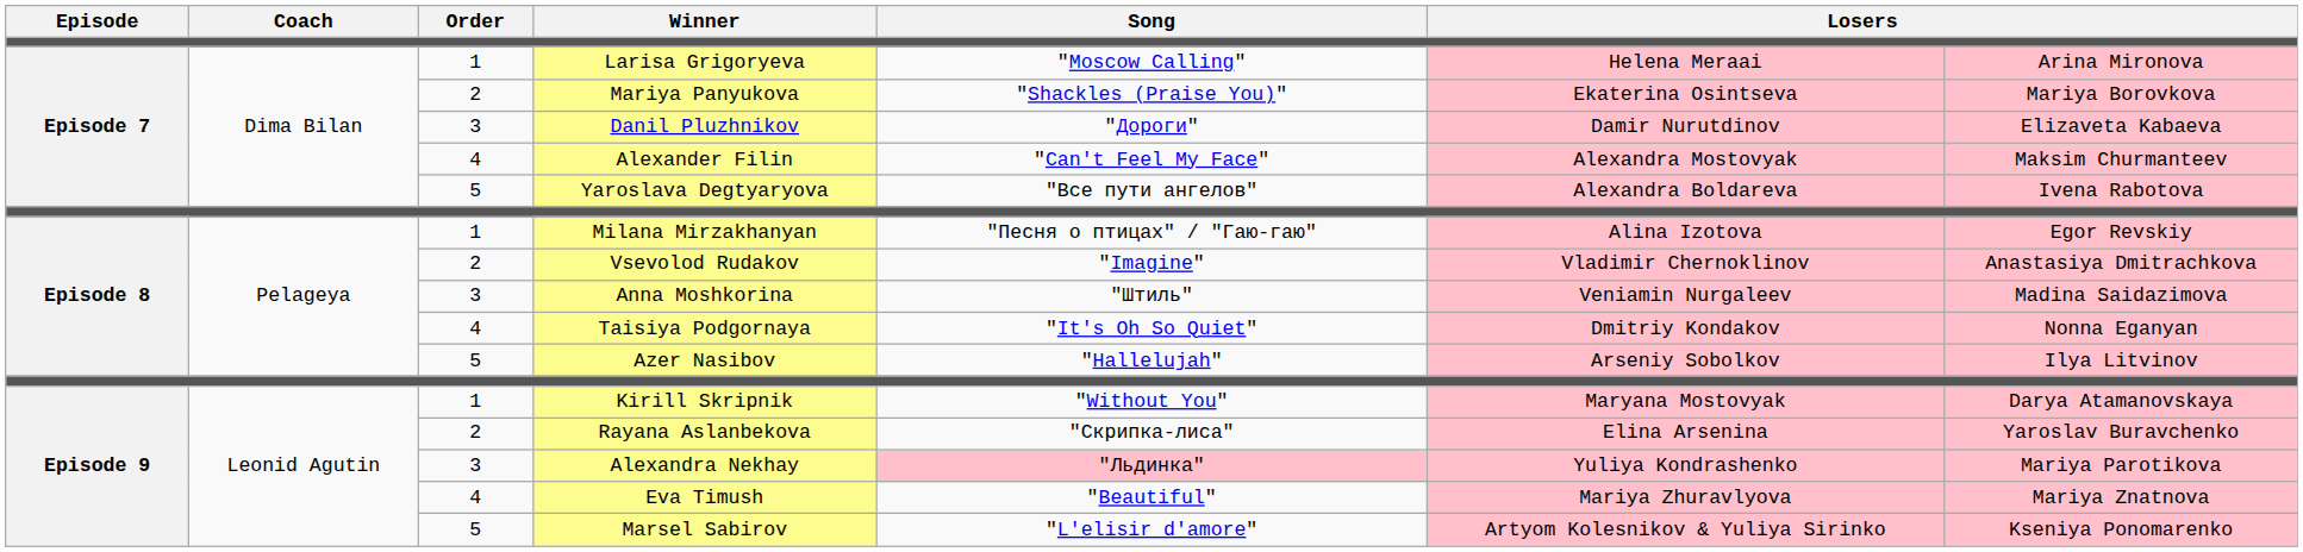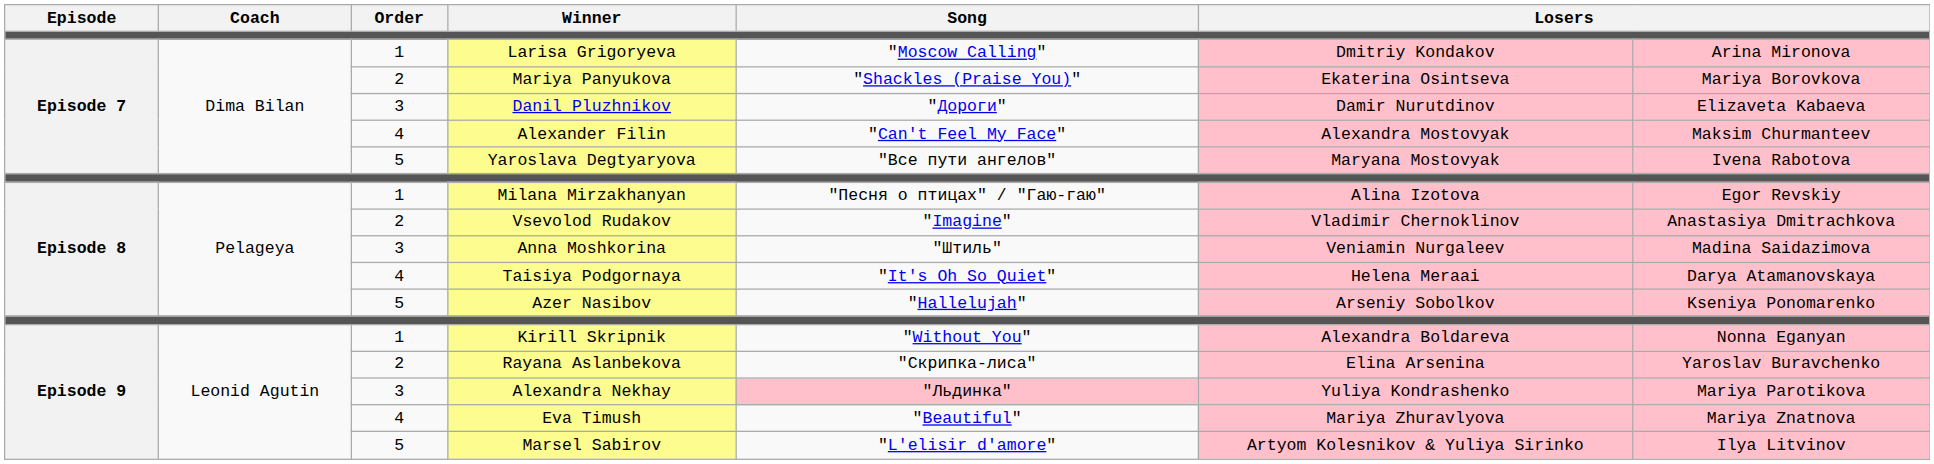 <table class="wikitable" style="text-align: center; width:120%;">
 <tr>
 <th style="width:08%;">Episode</th>
 <th style="width:10%;">Coach</th>
 <th style="width:05%;">Order</th>
 <th style="width:15%;">Winner</th>
 <th style="width:24%;">Song</th>
 <th colspan=2 style="width:29%:">Losers</th>
 </tr>
 <tr>
 <td colspan=7 style="background:#555;"></td>
 </tr>
 <tr>
 <th rowspan=5>Episode 7 <br> </th>
 <td rowspan=5>Dima Bilan</td>
 <td>1</td>
 <td style="background:#fdfc8f;">Larisa Grigoryeva</td>
 <td>"<a href='#'>Moscow Calling</a>"</td>
-<td style="background:pink;">Helena Meraai</td>
+<td style="background:pink;">Dmitriy Kondakov</td>
 <td style="background:pink;">Arina Mironova</td>
 </tr>
 <tr>
 <td>2</td>
 <td style="background:#fdfc8f;">Mariya Panyukova</td>
 <td>"<a href='#'>Shackles (Praise You)</a>"</td>
 <td style="background:pink;">Ekaterina Osintseva</td>
 <td style="background:pink;">Mariya Borovkova</td>
 </tr>
 <tr>
 <td>3</td>
 <td style="background:#fdfc8f;"><a href='#'>Danil Pluzhnikov</a></td>
 <td>"<a href='#'>Дороги</a>"</td>
 <td style="background:pink;">Damir Nurutdinov</td>
 <td style="background:pink;">Elizaveta Kabaeva</td>
 </tr>
 <tr>
 <td>4</td>
 <td style="background:#fdfc8f;">Alexander Filin</td>
 <td>"<a href='#'>Can't Feel My Face</a>"</td>
 <td style="background:pink;">Alexandra Mostovyak</td>
 <td style="background:pink;">Maksim Churmanteev</td>
 </tr>
 <tr>
 <td>5</td>
 <td style="background:#fdfc8f;">Yaroslava Degtyaryova</td>
 <td>"Все пути ангелов"</td>
-<td style="background:pink;">Alexandra Boldareva</td>
+<td style="background:pink;">Maryana Mostovyak</td>
 <td style="background:pink;">Ivena Rabotova</td>
 </tr>
 <tr>
 <td colspan="7" style="background:#555;"></td>
 </tr>
 <tr>
 <th rowspan=5>Episode 8 <br> </th>
 <td rowspan=5>Pelageya</td>
 <td>1</td>
 <td style="background:#fdfc8f;">Milana Mirzakhanyan</td>
 <td>"Песня о птицах" / "Гаю-гаю"</td>
 <td style="background:pink;">Alina Izotova</td>
 <td style="background:pink;">Egor Revskiy</td>
 </tr>
 <tr>
 <td>2</td>
 <td style="background:#fdfc8f;">Vsevolod Rudakov</td>
 <td>"<a href='#'>Imagine</a>"</td>
 <td style="background:pink;">Vladimir Chernoklinov</td>
 <td style="background:pink;">Anastasiya Dmitrachkova</td>
 </tr>
 <tr>
 <td>3</td>
 <td style="background:#fdfc8f;">Anna Moshkorina</td>
 <td>"Штиль"</td>
 <td style="background:pink;">Veniamin Nurgaleev</td>
 <td style="background:pink;">Madina Saidazimova</td>
 </tr>
 <tr>
 <td>4</td>
 <td style="background:#fdfc8f">Taisiya Podgornaya</td>
 <td>"<a href='#'>It's Oh So Quiet</a>"</td>
-<td style="background:pink;">Dmitriy Kondakov</td>
-<td style="background:pink;">Nonna Eganyan</td>
+<td style="background:pink;">Helena Meraai</td>
+<td style="background:pink;">Darya Atamanovskaya</td>
 </tr>
 <tr>
 <td>5</td>
 <td style="background:#fdfc8f;">Azer Nasibov</td>
 <td>"<a href='#'>Hallelujah</a>"</td>
 <td style="background:pink;">Arseniy Sobolkov</td>
-<td style="background:pink;">Ilya Litvinov</td>
+<td style="background:pink;">Kseniya Ponomarenko</td>
 </tr>
 <tr>
 <td colspan="7" style="background:#555;"></td>
 </tr>
 <tr>
 <th rowspan=5>Episode 9 <br> </th>
 <td rowspan=5>Leonid Agutin</td>
 <td>1</td>
 <td style="background:#fdfc8f;">Kirill Skripnik</td>
 <td>"<a href='#'>Without You</a>"</td>
-<td style="background:pink;">Maryana Mostovyak</td>
-<td style="background:pink;">Darya Atamanovskaya</td>
+<td style="background:pink;">Alexandra Boldareva</td>
+<td style="background:pink;">Nonna Eganyan</td>
 </tr>
 <tr>
 <td>2</td>
 <td style="background:#fdfc8f;">Rayana Aslanbekova</td>
 <td>"Скрипка-лиса"</td>
 <td style="background:pink;">Elina Arsenina</td>
 <td style="background:pink;">Yaroslav Buravchenko</td>
 </tr>
 <tr>
 <td>3</td>
 <td style="background:#fdfc8f;">Alexandra Nekhay</td>
 <td style="background: pink;">"Льдинка"</td>
 <td style="background:pink;">Yuliya Kondrashenko</td>
 <td style="background:pink;">Mariya Parotikova</td>
 </tr>
 <tr>
 <td>4</td>
 <td style="background:#fdfc8f;">Eva Timush</td>
 <td>"<a href='#'>Beautiful</a>"</td>
 <td style="background:pink;">Mariya Zhuravlyova</td>
 <td style="background:pink;">Mariya Znatnova</td>
 </tr>
 <tr>
 <td>5</td>
 <td style="background:#fdfc8f;">Marsel Sabirov</td>
 <td>"<a href='#'>L'elisir d'amore</a>"</td>
 <td style="background:pink;">Artyom Kolesnikov & Yuliya Sirinko</td>
-<td style="background:pink;">Kseniya Ponomarenko</td>
+<td style="background:pink;">Ilya Litvinov</td>
 </tr>
 </table>
